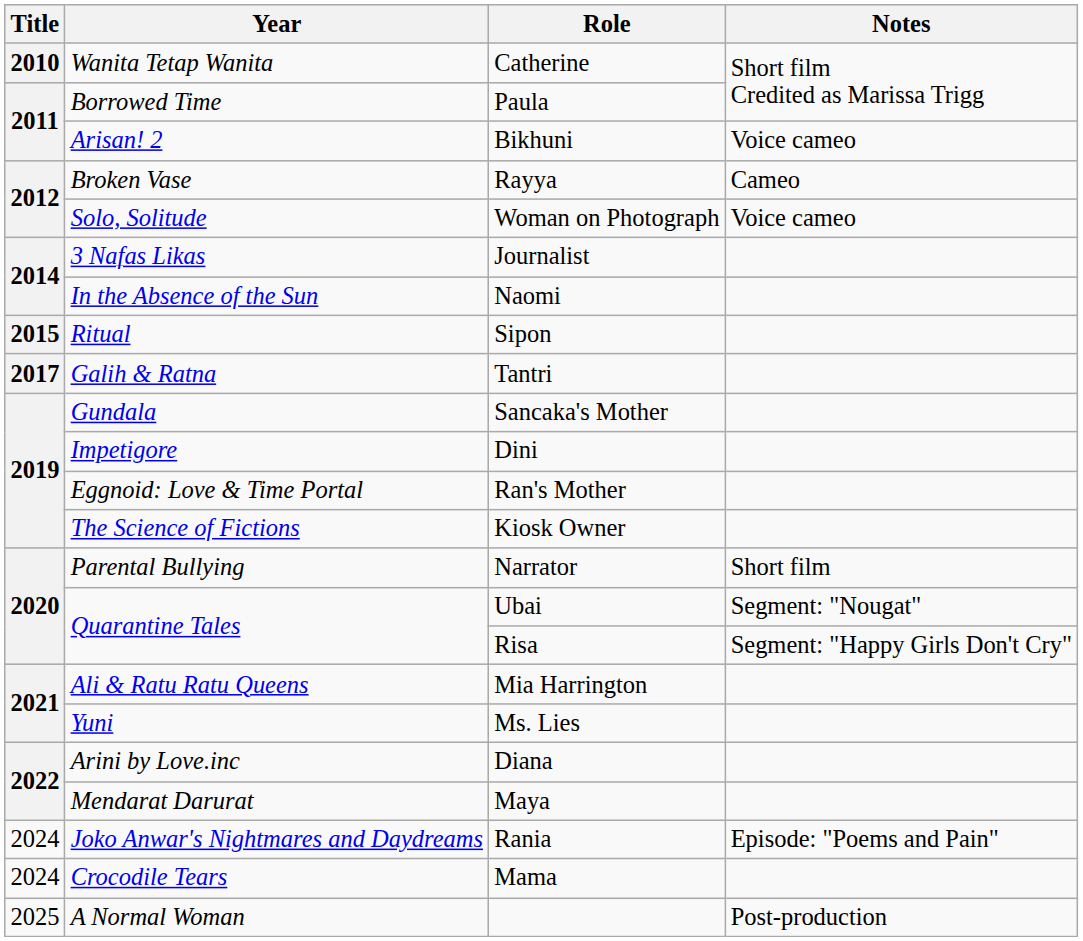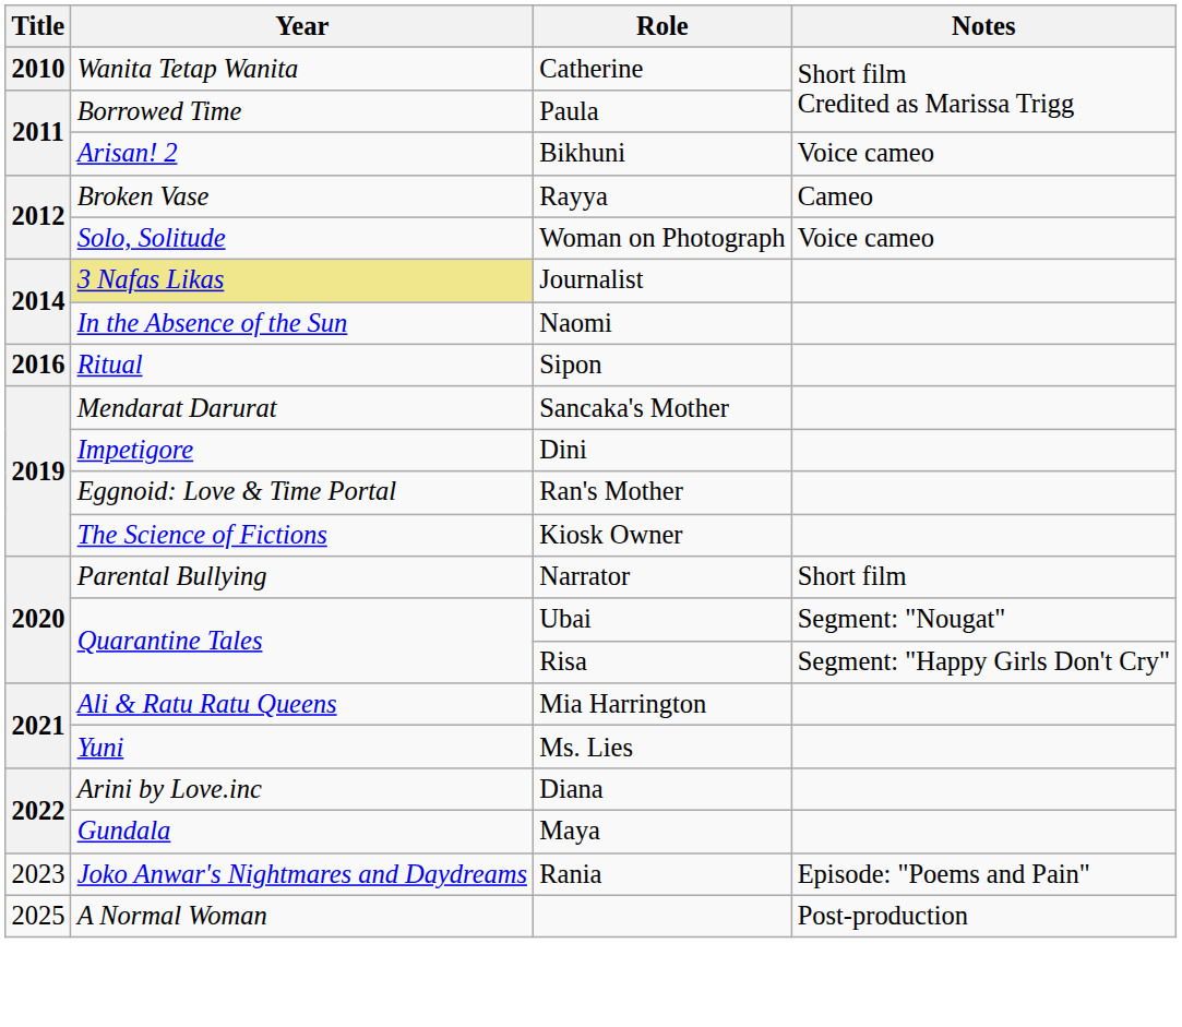 <table class="wikitable sortable plainrowheaders">
 <tr>
 <th scope="col">Title</th>
 <th>Year</th>
 <th scope="col">Role</th>
 <th>Notes</th>
 </tr>
 <tr>
 <th>2010</th>
 <td><em>Wanita Tetap Wanita</em></td>
 <td>Catherine</td>
 <td rowspan="2">Short film<br>Credited as Marissa Trigg</td>
 </tr>
 <tr>
 <th rowspan="2">2011</th>
 <td><em>Borrowed Time</em></td>
 <td>Paula</td>
 </tr>
 <tr>
 <td><em><a href='#'>Arisan! 2</a></em></td>
 <td>Bikhuni</td>
 <td>Voice cameo</td>
 </tr>
 <tr>
 <th rowspan="2">2012</th>
 <td><em>Broken Vase</em></td>
 <td>Rayya</td>
 <td>Cameo</td>
 </tr>
 <tr>
 <td><em><a href='#'>Solo, Solitude</a></em></td>
 <td>Woman on Photograph</td>
 <td>Voice cameo</td>
 </tr>
 <tr>
 <th rowspan="2">2014</th>
-<td><em><a href='#'>3 Nafas Likas</a></em></td>
+<td style="background: khaki;"><em><a href='#'>3 Nafas Likas</a></em></td>
 <td>Journalist</td>
 <td></td>
 </tr>
 <tr>
 <td><em><a href='#'>In the Absence of the Sun</a></em></td>
 <td>Naomi</td>
 <td></td>
 </tr>
 <tr>
-<th>2015</th>
+<th>2016</th>
 <td><em><a href='#'>Ritual</a></em></td>
 <td>Sipon</td>
 <td></td>
 </tr>
 <tr>
-<th>2017</th>
-<td><em><a href='#'>Galih & Ratna</a></em></td>
-<td>Tantri</td>
-<td></td>
-</tr>
-<tr>
 <th rowspan="4">2019</th>
-<td><a href='#'><em>Gundala</em></a></td>
+<td><em>Mendarat Darurat</em></td>
 <td>Sancaka's Mother</td>
 <td></td>
 </tr>
 <tr>
 <td><em><a href='#'>Impetigore</a></em></td>
 <td>Dini</td>
 <td></td>
 </tr>
 <tr>
 <td><em>Eggnoid: Love & Time Portal</em></td>
 <td>Ran's Mother</td>
 <td></td>
 </tr>
 <tr>
 <td><em><a href='#'>The Science of Fictions</a></em></td>
 <td>Kiosk Owner</td>
 <td></td>
 </tr>
 <tr>
 <th rowspan="3">2020</th>
 <td><em>Parental Bullying</em></td>
 <td>Narrator</td>
 <td>Short film</td>
 </tr>
 <tr>
 <td rowspan="2"><em><a href='#'>Quarantine Tales</a></em></td>
 <td>Ubai</td>
 <td>Segment: "Nougat"</td>
 </tr>
 <tr>
 <td>Risa</td>
 <td>Segment: "Happy Girls Don't Cry"</td>
 </tr>
 <tr>
 <th rowspan="2">2021</th>
 <td><em><a href='#'>Ali & Ratu Ratu Queens</a></em></td>
 <td>Mia Harrington</td>
 <td></td>
 </tr>
 <tr>
 <td><em><a href='#'>Yuni</a></em></td>
 <td>Ms. Lies</td>
 <td></td>
 </tr>
 <tr>
 <th rowspan="2">2022</th>
 <td><em>Arini by Love.inc</em></td>
 <td>Diana</td>
 <td></td>
 </tr>
 <tr>
-<td><em>Mendarat Darurat</em></td>
+<td><a href='#'><em>Gundala</em></a></td>
 <td>Maya</td>
 <td></td>
 </tr>
 <tr>
-<td>2024</td>
+<td>2023</td>
 <td><em><a href='#'>Joko Anwar's Nightmares and Daydreams</a></em></td>
 <td>Rania</td>
 <td>Episode: "Poems and Pain"</td>
-</tr>
-<tr>
-<td>2024</td>
-<td><em><a href='#'>Crocodile Tears</a></em></td>
-<td>Mama</td>
-<td></td>
 </tr>
 <tr>
 <td>2025</td>
 <td><em>A Normal Woman</em></td>
 <td></td>
 <td>Post-production</td>
 </tr>
 </table>
